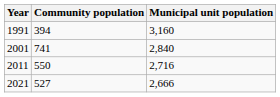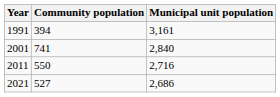 <table class=wikitable>
 <tr>
 <th>Year</th>
 <th>Community population</th>
 <th>Municipal unit population</th>
 </tr>
 <tr>
 <td>1991</td>
 <td>394</td>
-<td>3,160</td>
+<td>3,161</td>
 </tr>
 <tr>
 <td>2001</td>
 <td>741</td>
 <td>2,840</td>
 </tr>
 <tr>
 <td>2011</td>
 <td>550</td>
 <td>2,716</td>
 </tr>
 <tr>
 <td>2021</td>
 <td>527</td>
-<td>2,666</td>
+<td>2,686</td>
 </tr>
 </table>
